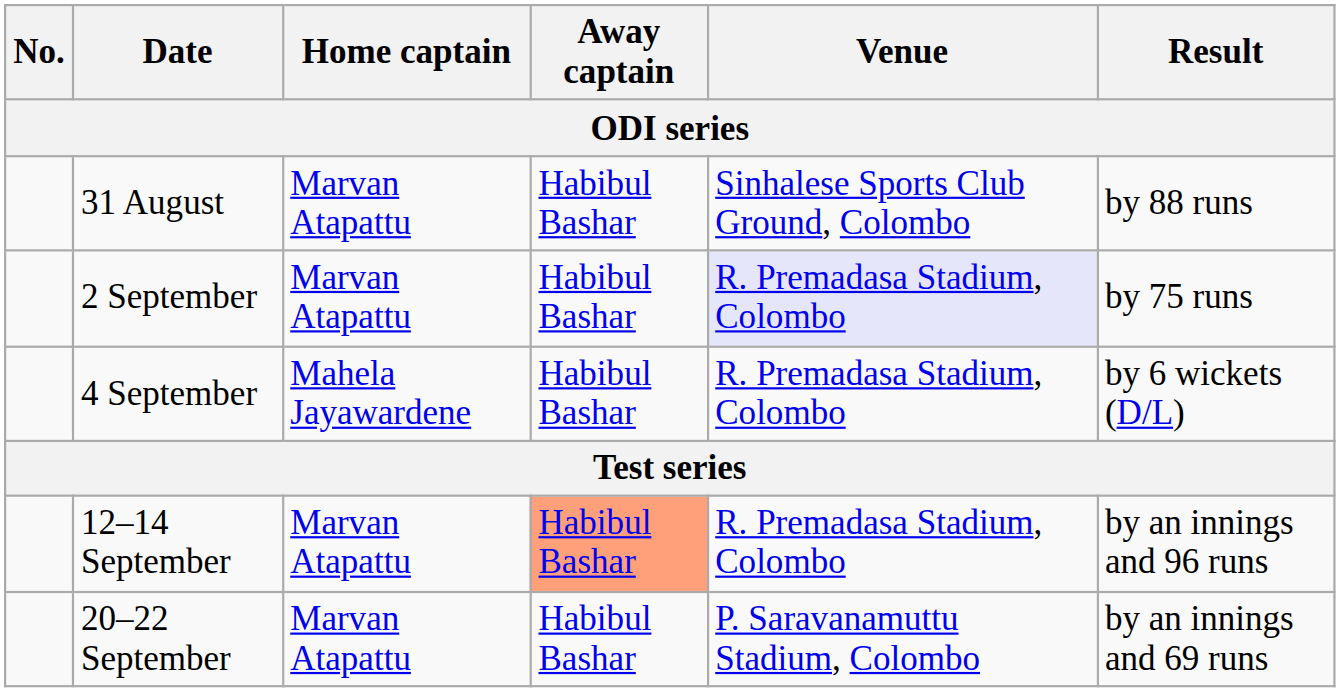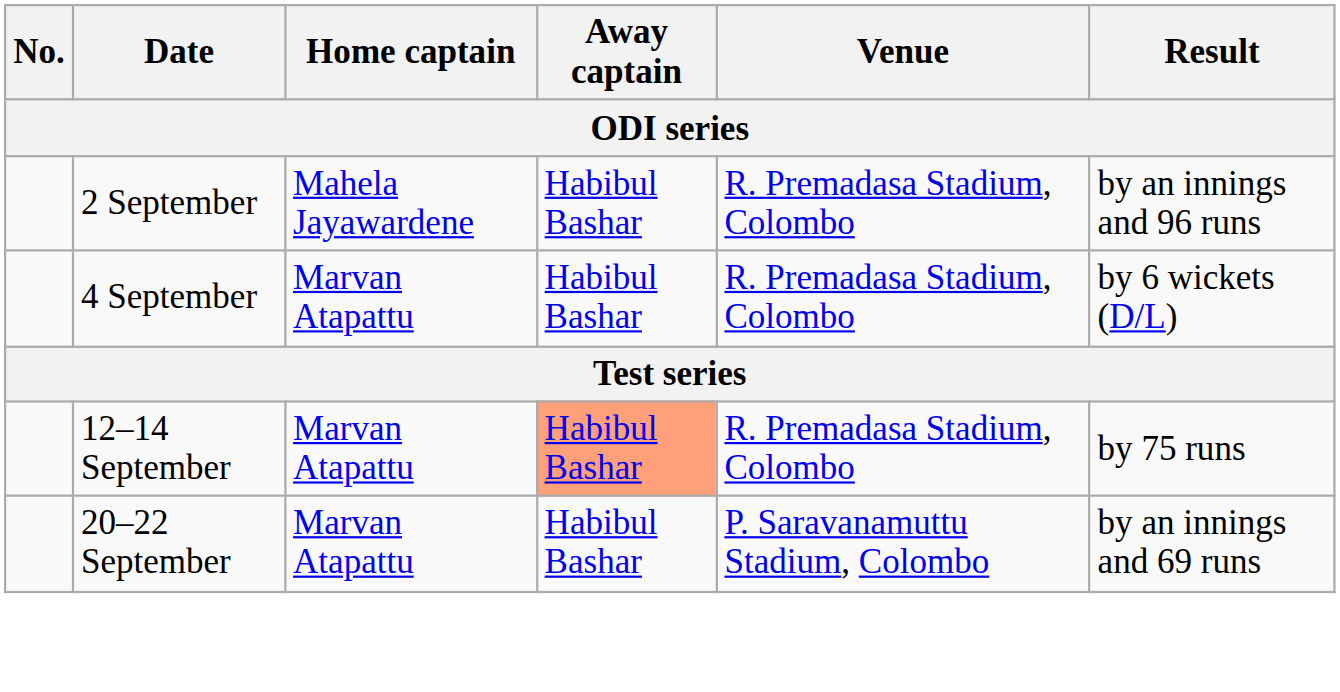 <table class="wikitable">
 <tr>
 <th>No.</th>
 <th>Date</th>
 <th>Home captain</th>
 <th>Away captain</th>
 <th>Venue</th>
 <th>Result</th>
 </tr>
 <tr>
 <th colspan="6">ODI series</th>
 </tr>
 <tr>
 <td></td>
-<td>31 August</td>
-<td><a href='#'>Marvan Atapattu</a></td>
+<td>2 September</td>
+<td><a href='#'>Mahela Jayawardene</a></td>
 <td><a href='#'>Habibul Bashar</a></td>
-<td><a href='#'>Sinhalese Sports Club Ground</a>, <a href='#'>Colombo</a></td>
-<td> by 88 runs</td>
-</tr>
-<tr>
-<td></td>
-<td>2 September</td>
-<td><a href='#'>Marvan Atapattu</a></td>
-<td><a href='#'>Habibul Bashar</a></td>
-<td style="background: lavender;"><a href='#'>R. Premadasa Stadium</a>, <a href='#'>Colombo</a></td>
-<td> by 75 runs</td>
+<td><a href='#'>R. Premadasa Stadium</a>, <a href='#'>Colombo</a></td>
+<td> by an innings and 96 runs</td>
 </tr>
 <tr>
 <td></td>
 <td>4 September</td>
-<td><a href='#'>Mahela Jayawardene</a></td>
+<td><a href='#'>Marvan Atapattu</a></td>
 <td><a href='#'>Habibul Bashar</a></td>
 <td><a href='#'>R. Premadasa Stadium</a>, <a href='#'>Colombo</a></td>
 <td> by 6 wickets (<a href='#'>D/L</a>)</td>
 </tr>
 <tr>
 <th colspan="6" style="text-align:center;">Test series</th>
 </tr>
 <tr>
 <td></td>
 <td>12–14 September</td>
 <td><a href='#'>Marvan Atapattu</a></td>
 <td style="background: lightsalmon;"><a href='#'>Habibul Bashar</a></td>
 <td><a href='#'>R. Premadasa Stadium</a>, <a href='#'>Colombo</a></td>
-<td> by an innings and 96 runs</td>
+<td> by 75 runs</td>
 </tr>
 <tr>
 <td></td>
 <td>20–22 September</td>
 <td><a href='#'>Marvan Atapattu</a></td>
 <td><a href='#'>Habibul Bashar</a></td>
 <td><a href='#'>P. Saravanamuttu Stadium</a>, <a href='#'>Colombo</a></td>
 <td> by an innings and 69 runs</td>
 </tr>
 </table>
